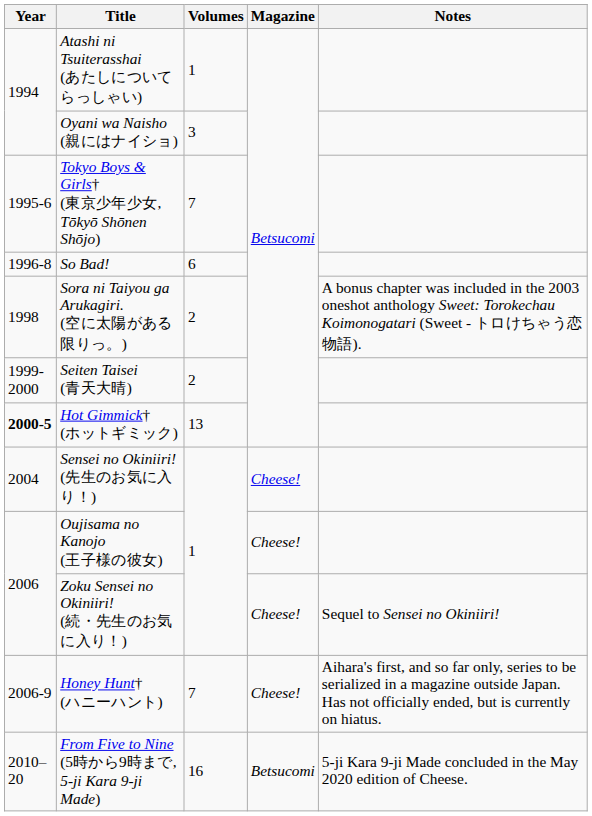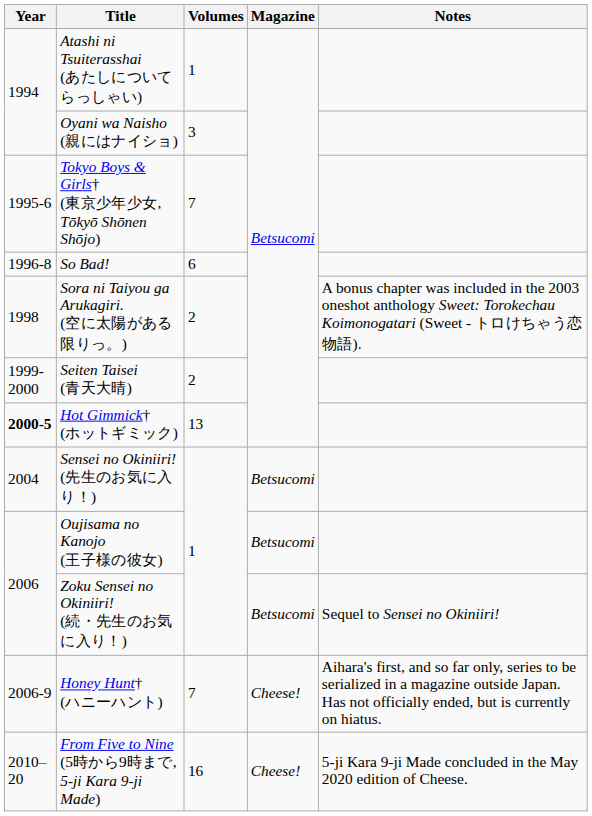 <table class="wikitable sortable">
 <tr>
 <th>Year</th>
 <th>Title</th>
 <th>Volumes</th>
 <th>Magazine</th>
 <th>Notes</th>
 </tr>
 <tr>
 <td rowspan="2">1994</td>
 <td><em>Atashi ni Tsuiterasshai</em><br>(あたしについてらっしゃい)</td>
 <td>1</td>
 <td rowspan="7"><em><a href='#'>Betsucomi</a></em></td>
 <td></td>
 </tr>
 <tr>
 <td><em>Oyani wa Naisho</em><br>(親にはナイショ)</td>
 <td>3</td>
 <td></td>
 </tr>
 <tr>
 <td>1995-6</td>
 <td><em><a href='#'>Tokyo Boys & Girls</a></em>†<br>(東京少年少女, <em>Tōkyō Shōnen Shōjo</em>)</td>
 <td>7</td>
 <td></td>
 </tr>
 <tr>
 <td>1996-8</td>
 <td><em>So Bad!</em></td>
 <td>6</td>
 <td></td>
 </tr>
 <tr>
 <td>1998</td>
 <td><em>Sora ni Taiyou ga Arukagiri.</em><br>(空に太陽がある限りっ。)</td>
 <td>2</td>
 <td>A bonus chapter was included in the 2003 oneshot anthology <em>Sweet: Torokechau Koimonogatari</em> (Sweet - トロけちゃう恋物語).</td>
 </tr>
 <tr>
 <td>1999-2000</td>
 <td><em>Seiten Taisei</em><br>(青天大晴)</td>
 <td>2</td>
 <td></td>
 </tr>
 <tr>
 <td><strong>2000-5</strong></td>
 <td><em><a href='#'>Hot Gimmick</a></em>†<br>(ホットギミック)</td>
 <td>13</td>
 <td></td>
 </tr>
 <tr>
 <td>2004</td>
 <td><em>Sensei no Okiniiri!</em><br>(先生のお気に入り！)</td>
 <td rowspan="3">1</td>
-<td><em><a href='#'>Cheese!</a></em></td>
+<td><em>Betsucomi</em></td>
 <td></td>
 </tr>
 <tr>
 <td rowspan="2">2006</td>
 <td><em>Oujisama no Kanojo</em><br>(王子様の彼女)</td>
-<td><em>Cheese!</em></td>
+<td><em>Betsucomi</em></td>
 <td></td>
 </tr>
 <tr>
 <td><em>Zoku Sensei no Okiniiri!</em><br>(続・先生のお気に入り！)</td>
-<td><em>Cheese!</em></td>
+<td><em>Betsucomi</em></td>
 <td>Sequel to <em>Sensei no Okiniiri!</em></td>
 </tr>
 <tr>
 <td>2006-9</td>
 <td><em><a href='#'>Honey Hunt</a></em>†<br>(ハニーハント)</td>
 <td>7</td>
 <td><em>Cheese!</em></td>
 <td>Aihara's first, and so far only, series to be serialized in a magazine outside Japan.<br>Has not officially ended, but is currently on hiatus.</td>
 </tr>
 <tr>
 <td>2010–20</td>
 <td><em><a href='#'>From Five to Nine</a></em><br>(5時から9時まで, <em>5-ji Kara 9-ji Made</em>)</td>
 <td>16</td>
-<td><em>Betsucomi</em></td>
+<td><em>Cheese!</em></td>
 <td>5-ji Kara 9-ji Made concluded in the May 2020 edition of Cheese.</td>
 </tr>
 </table>
